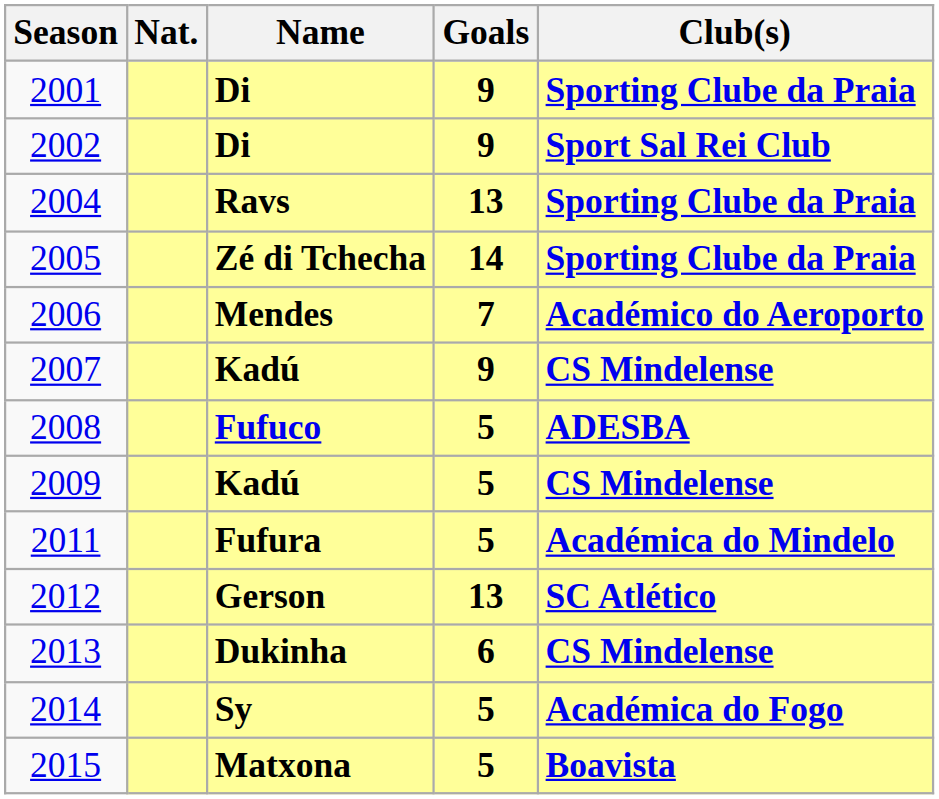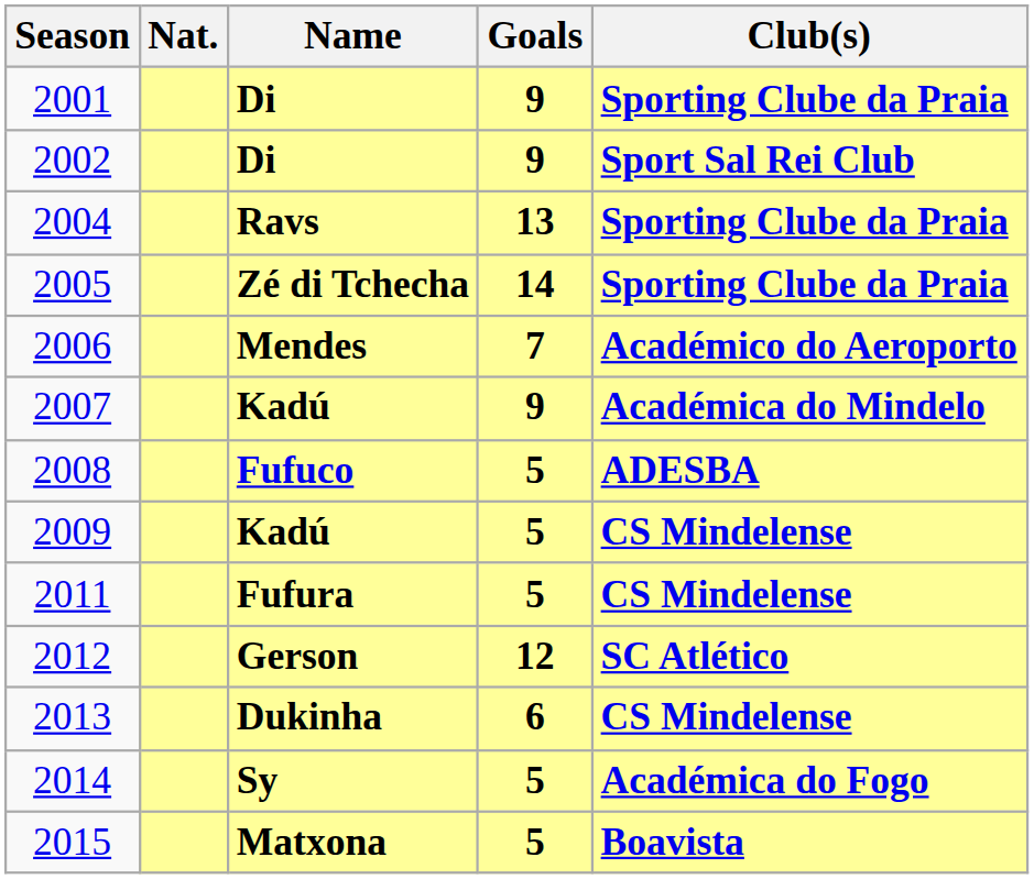 <table class="wikitable" style="text-align:center">
 <tr>
 <th>Season</th>
 <th>Nat.</th>
 <th>Name</th>
 <th>Goals</th>
 <th>Club(s)</th>
 </tr>
 <tr>
 <td><a href='#'>2001</a></td>
 <td style="background:#FFFF99"></td>
 <td style="background:#FFFF99"  align=left><strong>Di</strong></td>
 <td style="background:#FFFF99"><strong>9</strong></td>
 <td style="background:#FFFF99" align=left><strong><a href='#'>Sporting Clube da Praia</a></strong></td>
 </tr>
 <tr>
 <td><a href='#'>2002</a></td>
 <td style="background:#FFFF99"></td>
 <td style="background:#FFFF99"  align=left><strong>Di</strong></td>
 <td style="background:#FFFF99"><strong>9</strong></td>
 <td style="background:#FFFF99" align=left><strong><a href='#'>Sport Sal Rei Club</a></strong></td>
 </tr>
 <tr>
 <td><a href='#'>2004</a></td>
 <td style="background:#FFFF99"></td>
 <td style="background:#FFFF99"  align=left><strong>Ravs</strong></td>
 <td style="background:#FFFF99"><strong>13</strong></td>
 <td style="background:#FFFF99" align=left><strong><a href='#'>Sporting Clube da Praia</a></strong></td>
 </tr>
 <tr>
 <td><a href='#'>2005</a></td>
 <td style="background:#FFFF99"></td>
 <td style="background:#FFFF99"  align=left><strong>Zé di Tchecha</strong></td>
 <td style="background:#FFFF99"><strong>14</strong></td>
 <td style="background:#FFFF99" align=left><strong><a href='#'>Sporting Clube da Praia</a></strong></td>
 </tr>
 <tr>
 <td><a href='#'>2006</a></td>
 <td style="background:#FFFF99"></td>
 <td style="background:#FFFF99"  align=left><strong>Mendes</strong></td>
 <td style="background:#FFFF99"><strong>7</strong></td>
 <td style="background:#FFFF99" align=left><strong><a href='#'>Académico do Aeroporto</a></strong></td>
 </tr>
 <tr>
 <td><a href='#'>2007</a></td>
 <td style="background:#FFFF99"></td>
 <td style="background:#FFFF99"  align=left><strong>Kadú</strong></td>
 <td style="background:#FFFF99"><strong>9</strong></td>
-<td style="background:#FFFF99" align=left><strong><a href='#'>CS Mindelense</a></strong></td>
+<td style="background:#FFFF99" align=left><strong><a href='#'>Académica do Mindelo</a></strong></td>
 </tr>
 <tr>
 <td><a href='#'>2008</a></td>
 <td style="background:#FFFF99"></td>
 <td style="background:#FFFF99"  align=left><strong><a href='#'>Fufuco</a></strong></td>
 <td style="background:#FFFF99"><strong>5</strong></td>
 <td style="background:#FFFF99" align=left><strong><a href='#'>ADESBA</a></strong></td>
 </tr>
 <tr>
 <td><a href='#'>2009</a></td>
 <td style="background:#FFFF99"></td>
 <td style="background:#FFFF99"  align=left><strong>Kadú</strong></td>
 <td style="background:#FFFF99"><strong>5</strong></td>
 <td style="background:#FFFF99" align=left><strong><a href='#'>CS Mindelense</a></strong></td>
 </tr>
 <tr>
 <td><a href='#'>2011</a></td>
 <td style="background:#FFFF99"></td>
 <td style="background:#FFFF99"  align=left><strong>Fufura</strong></td>
 <td style="background:#FFFF99"><strong>5</strong></td>
-<td style="background:#FFFF99" align=left><strong><a href='#'>Académica do Mindelo</a></strong></td>
+<td style="background:#FFFF99" align=left><strong><a href='#'>CS Mindelense</a></strong></td>
 </tr>
 <tr>
 <td><a href='#'>2012</a></td>
 <td style="background:#FFFF99"></td>
 <td style="background:#FFFF99"  align=left><strong>Gerson</strong></td>
-<td style="background:#FFFF99"><strong>13</strong></td>
+<td style="background:#FFFF99"><strong>12</strong></td>
 <td style="background:#FFFF99" align=left><strong><a href='#'>SC Atlético</a></strong></td>
 </tr>
 <tr>
 <td><a href='#'>2013</a></td>
 <td style="background:#FFFF99"></td>
 <td style="background:#FFFF99"  align=left><strong>Dukinha</strong></td>
 <td style="background:#FFFF99"><strong>6</strong></td>
 <td style="background:#FFFF99" align=left><strong><a href='#'>CS Mindelense</a></strong></td>
 </tr>
 <tr>
 <td><a href='#'>2014</a></td>
 <td style="background:#FFFF99"></td>
 <td style="background:#FFFF99"  align=left><strong>Sy</strong></td>
 <td style="background:#FFFF99"><strong>5</strong></td>
 <td style="background:#FFFF99" align=left><strong><a href='#'>Académica do Fogo</a></strong></td>
 </tr>
 <tr>
 <td><a href='#'>2015</a></td>
 <td style="background:#FFFF99"></td>
 <td style="background:#FFFF99"  align=left><strong>Matxona</strong></td>
 <td style="background:#FFFF99"><strong>5</strong></td>
 <td style="background:#FFFF99" align=left><strong><a href='#'>Boavista</a></strong></td>
 </tr>
 </table>
